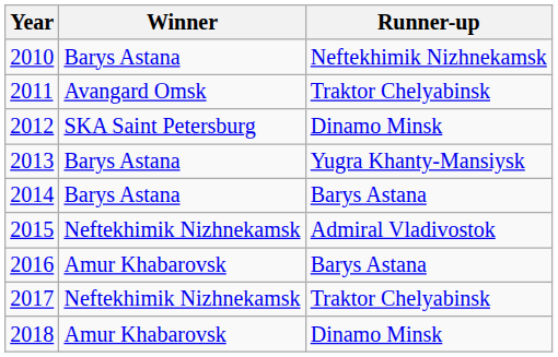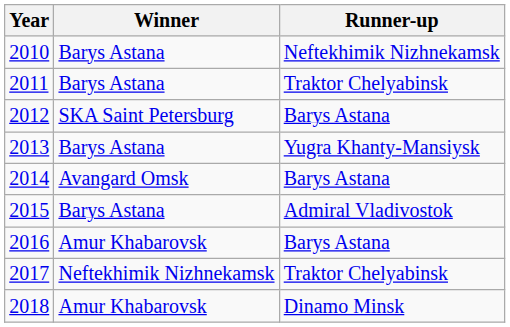 <table class="wikitable">
 <tr>
 <th>Year</th>
 <th>Winner</th>
 <th>Runner-up</th>
 </tr>
 <tr>
 <td><a href='#'>2010</a></td>
 <td> <a href='#'>Barys Astana</a></td>
 <td> <a href='#'>Neftekhimik Nizhnekamsk</a></td>
 </tr>
 <tr>
 <td><a href='#'>2011</a></td>
-<td> <a href='#'>Avangard Omsk</a></td>
+<td> <a href='#'>Barys Astana</a></td>
 <td> <a href='#'>Traktor Chelyabinsk</a></td>
 </tr>
 <tr>
 <td><a href='#'>2012</a></td>
 <td> <a href='#'>SKA Saint Petersburg</a></td>
-<td> <a href='#'>Dinamo Minsk</a></td>
+<td> <a href='#'>Barys Astana</a></td>
 </tr>
 <tr>
 <td><a href='#'>2013</a></td>
 <td> <a href='#'>Barys Astana</a></td>
 <td> <a href='#'>Yugra Khanty-Mansiysk</a></td>
 </tr>
 <tr>
 <td><a href='#'>2014</a></td>
-<td> <a href='#'>Barys Astana</a></td>
+<td> <a href='#'>Avangard Omsk</a></td>
 <td> <a href='#'>Barys Astana</a></td>
 </tr>
 <tr>
 <td><a href='#'>2015</a></td>
-<td> <a href='#'>Neftekhimik Nizhnekamsk</a></td>
+<td> <a href='#'>Barys Astana</a></td>
 <td> <a href='#'>Admiral Vladivostok</a></td>
 </tr>
 <tr>
 <td><a href='#'>2016</a></td>
 <td> <a href='#'>Amur Khabarovsk</a></td>
 <td> <a href='#'>Barys Astana</a></td>
 </tr>
 <tr>
 <td><a href='#'>2017</a></td>
 <td> <a href='#'>Neftekhimik Nizhnekamsk</a></td>
 <td> <a href='#'>Traktor Chelyabinsk</a></td>
 </tr>
 <tr>
 <td><a href='#'>2018</a></td>
 <td> <a href='#'>Amur Khabarovsk</a></td>
 <td> <a href='#'>Dinamo Minsk</a></td>
 </tr>
 </table>
